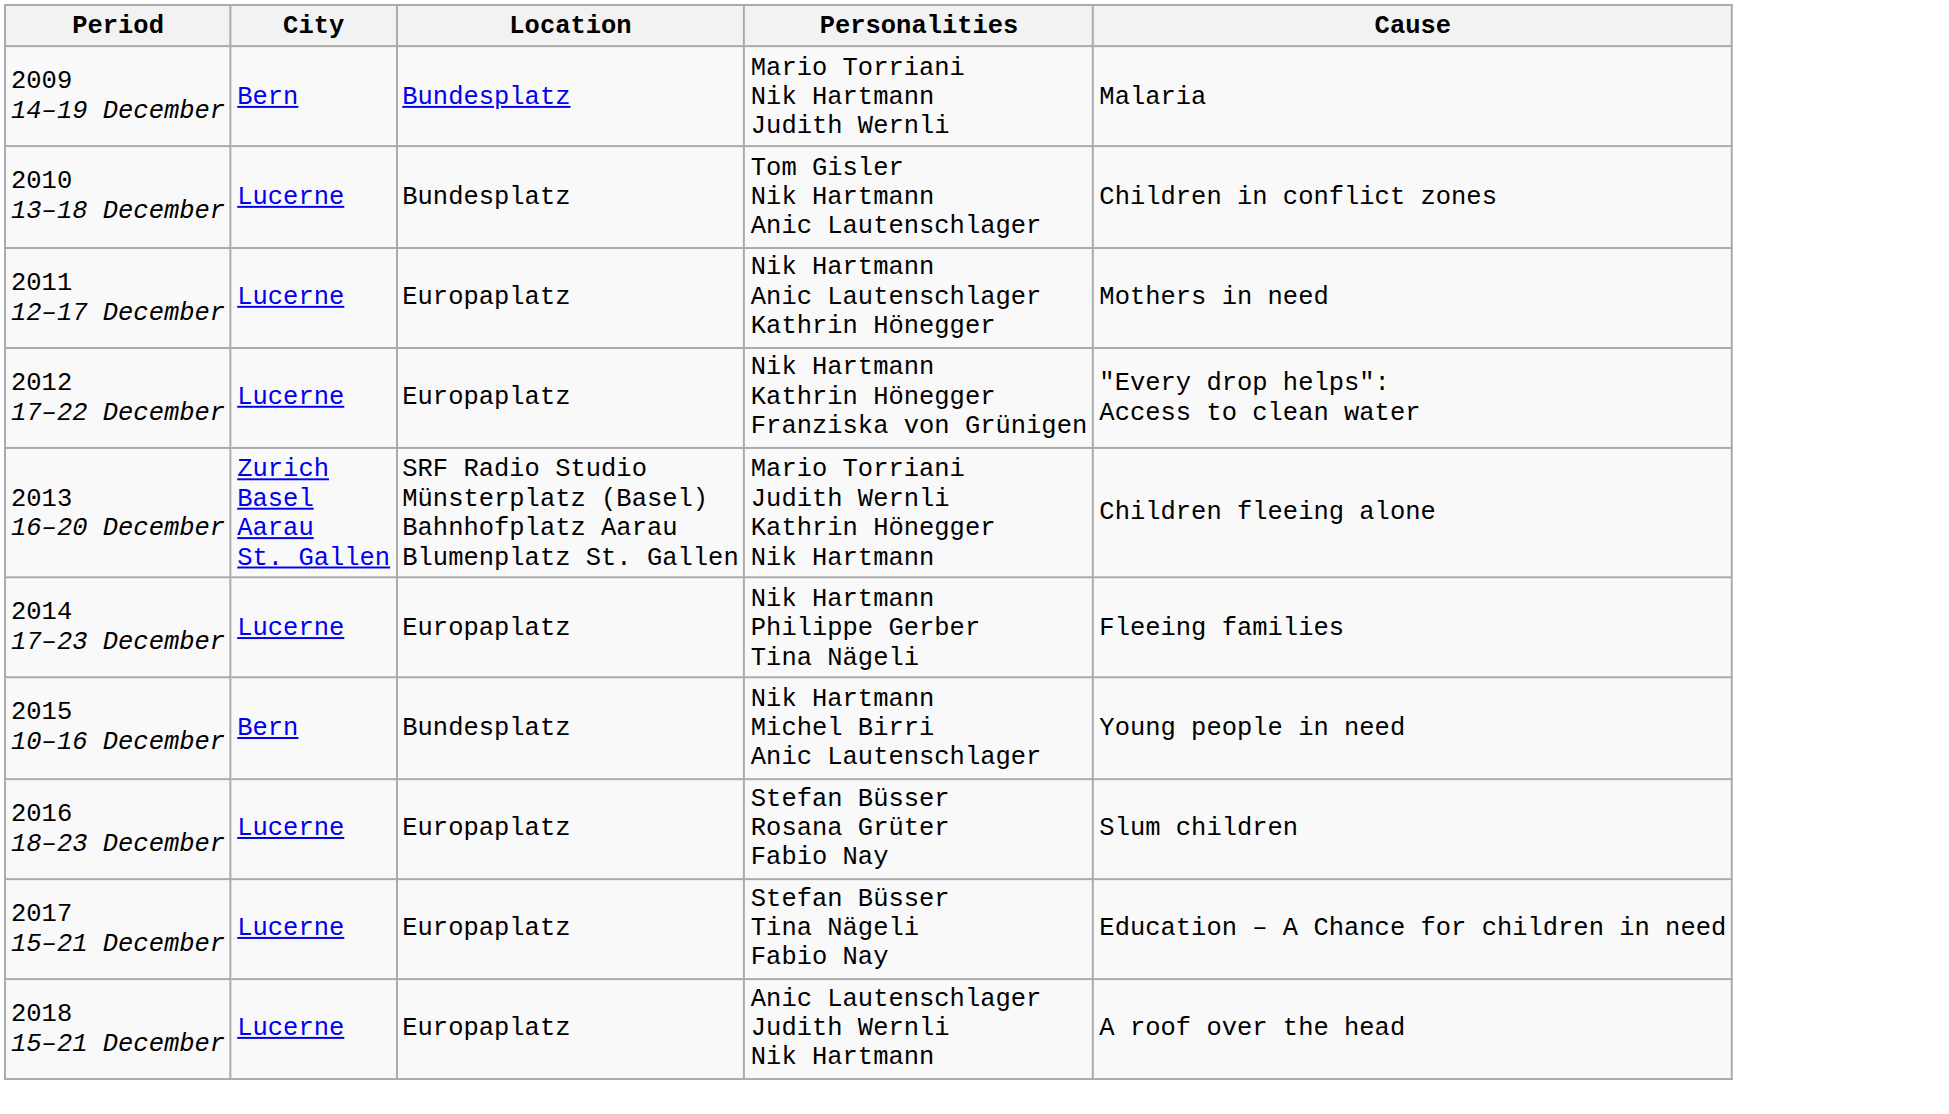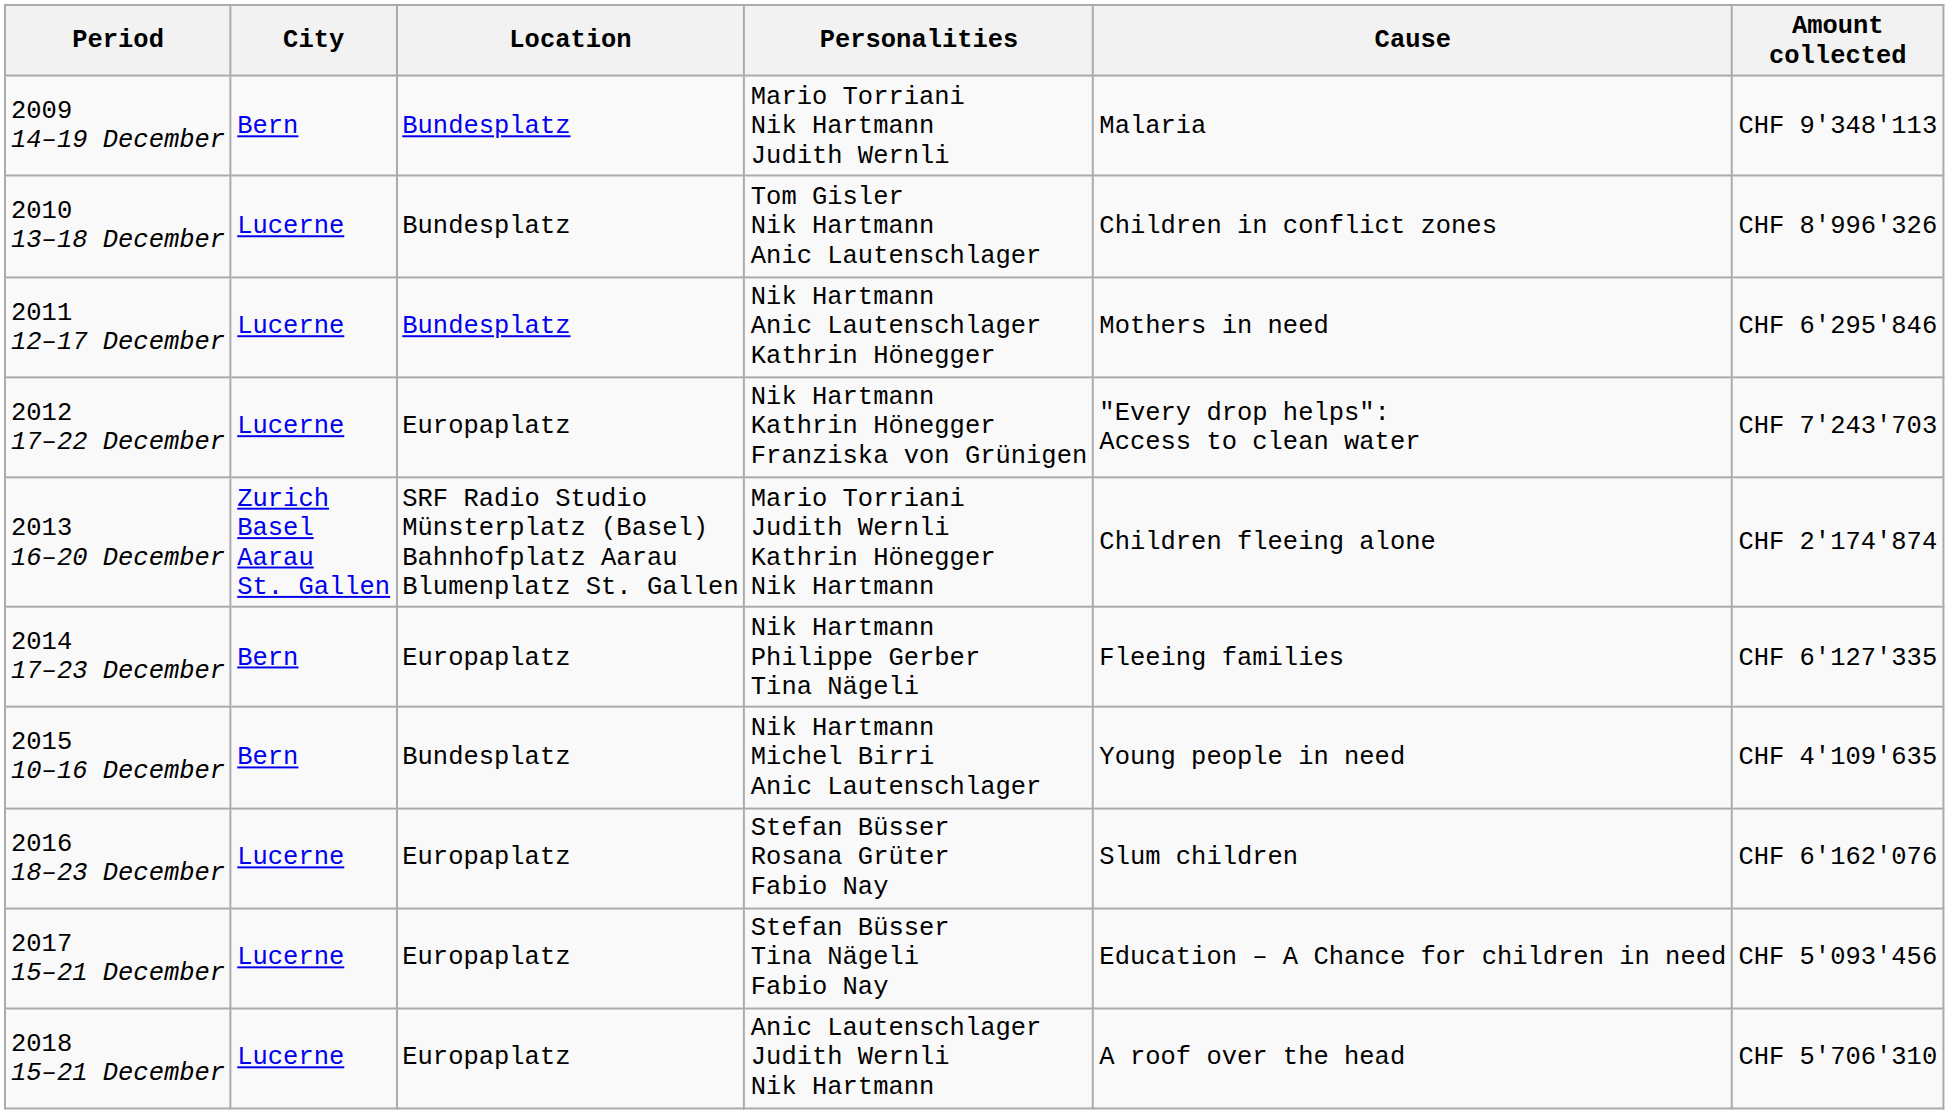 <table class="wikitable sortable">
 <tr>
 <th>Period</th>
 <th>City</th>
 <th>Location</th>
 <th>Personalities</th>
 <th>Cause</th>
+<th>Amount <br>collected</th>
 </tr>
 <tr>
 <td>2009 <br> <em>14–19 December</em></td>
 <td><a href='#'>Bern</a></td>
 <td><a href='#'>Bundesplatz</a></td>
 <td>Mario Torriani<br> Nik Hartmann<br> Judith Wernli</td>
 <td>Malaria</td>
+<td>CHF 9'348'113</td>
 </tr>
 <tr>
 <td>2010 <br> <em>13–18 December</em></td>
 <td><a href='#'>Lucerne</a></td>
 <td>Bundesplatz</td>
 <td>Tom Gisler <br>Nik Hartmann <br> Anic Lautenschlager</td>
 <td>Children in conflict zones</td>
+<td>CHF 8'996'326</td>
 </tr>
 <tr>
 <td>2011 <br> <em>12–17 December</em></td>
 <td><a href='#'>Lucerne</a></td>
-<td>Europaplatz</td>
+<td><a href='#'>Bundesplatz</a></td>
 <td>Nik Hartmann<br> Anic Lautenschlager<br>Kathrin Hönegger</td>
 <td>Mothers in need</td>
+<td>CHF 6'295'846</td>
 </tr>
 <tr>
 <td>2012 <br> <em>17–22 December</em></td>
 <td><a href='#'>Lucerne</a></td>
 <td>Europaplatz</td>
 <td>Nik Hartmann <br> Kathrin Hönegger<br> Franziska von Grünigen</td>
 <td>"Every drop helps":<br> Access to clean water</td>
+<td>CHF 7'243'703</td>
 </tr>
 <tr>
 <td>2013 <br> <em>16–20 December</em></td>
 <td><a href='#'>Zurich</a><br><a href='#'>Basel</a><br> <a href='#'>Aarau</a> <br> <a href='#'>St. Gallen</a></td>
 <td>SRF Radio Studio<br> Münsterplatz (Basel)<br> Bahnhofplatz Aarau <br> Blumenplatz St. Gallen</td>
 <td>Mario Torriani<br> Judith Wernli<br> Kathrin Hönegger <br> Nik Hartmann</td>
 <td>Children fleeing alone</td>
+<td>CHF 2'174'874</td>
 </tr>
 <tr>
 <td>2014 <br> <em>17–23 December</em></td>
-<td><a href='#'>Lucerne</a></td>
+<td><a href='#'>Bern</a></td>
 <td>Europaplatz</td>
 <td>Nik Hartmann <br> Philippe Gerber <br> Tina Nägeli</td>
 <td>Fleeing families</td>
+<td>CHF 6'127'335</td>
 </tr>
 <tr>
 <td>2015 <br> <em>10–16 December</em></td>
 <td><a href='#'>Bern</a></td>
 <td>Bundesplatz</td>
 <td>Nik Hartmann <br> Michel Birri <br> Anic Lautenschlager</td>
 <td>Young people in need</td>
+<td>CHF 4'109'635</td>
 </tr>
 <tr>
 <td>2016 <br> <em>18–23 December</em></td>
 <td><a href='#'>Lucerne</a></td>
 <td>Europaplatz</td>
 <td>Stefan Büsser <br>Rosana Grüter<br>Fabio Nay</td>
 <td>Slum children</td>
+<td>CHF 6'162'076</td>
 </tr>
 <tr>
 <td>2017 <br> <em>15–21 December</em></td>
 <td><a href='#'>Lucerne</a></td>
 <td>Europaplatz</td>
 <td>Stefan Büsser<br>Tina Nägeli<br>Fabio Nay</td>
 <td>Education – A Chance for children in need</td>
+<td>CHF 5'093'456</td>
 </tr>
 <tr>
 <td>2018 <br> <em>15–21 December</em></td>
 <td><a href='#'>Lucerne</a></td>
 <td>Europaplatz</td>
 <td>Anic Lautenschlager<br>Judith Wernli<br>Nik Hartmann</td>
 <td>A roof over the head</td>
+<td>CHF 5'706'310</td>
 </tr>
 </table>
